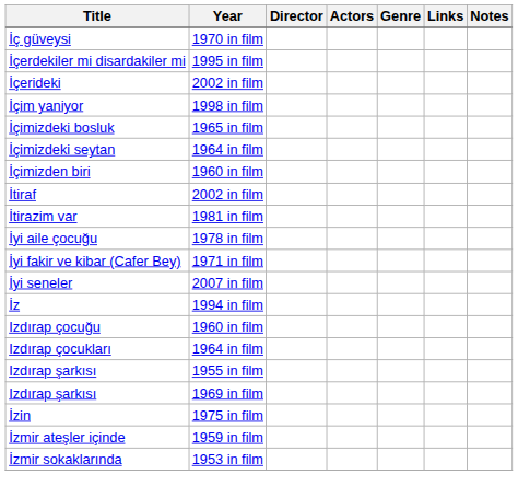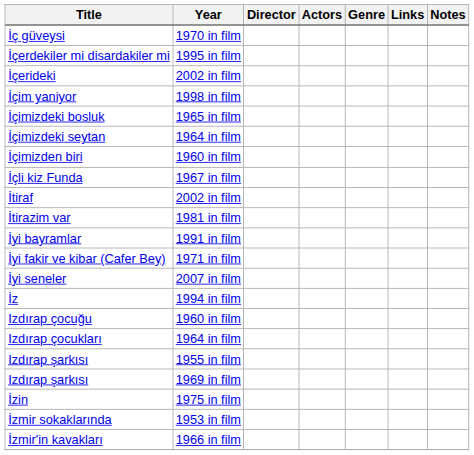 <table class="sortable wikitable" align=left border=1 cellpadding=6 cellspacing=0 style="margin: 0 0 0 1em; background: #ffffff; border: 1px #aaaaaa solid; border-collapse: collapse; text-align:left; font-size: 95%;">
 <tr style="text-align:center; background: #efefef; border-bottom:2px solid gray;">
 <th>Title</th>
 <th>Year</th>
 <th>Director</th>
 <th>Actors</th>
 <th>Genre</th>
 <th>Links</th>
 <th>Notes</th>
 </tr>
 <tr>
 <td><a href='#'>İç güveysi</a></td>
 <td><a href='#'>1970 in film</a></td>
 <td></td>
 <td></td>
 <td></td>
 <td></td>
 <td></td>
 </tr>
 <tr>
 <td><a href='#'>İçerdekiler mi disardakiler mi</a></td>
 <td><a href='#'>1995 in film</a></td>
 <td></td>
 <td></td>
 <td></td>
 <td></td>
 <td></td>
 </tr>
 <tr>
 <td><a href='#'>İçerideki</a></td>
 <td><a href='#'>2002 in film</a></td>
 <td></td>
 <td></td>
 <td></td>
 <td></td>
 <td></td>
 </tr>
 <tr>
 <td><a href='#'>İçim yaniyor</a></td>
 <td><a href='#'>1998 in film</a></td>
 <td></td>
 <td></td>
 <td></td>
 <td></td>
 <td></td>
 </tr>
 <tr>
 <td><a href='#'>İçimizdeki bosluk</a></td>
 <td><a href='#'>1965 in film</a></td>
 <td></td>
 <td></td>
 <td></td>
 <td></td>
 <td></td>
 </tr>
 <tr>
 <td><a href='#'>İçimizdeki seytan</a></td>
 <td><a href='#'>1964 in film</a></td>
 <td></td>
 <td></td>
 <td></td>
 <td></td>
 <td></td>
 </tr>
 <tr>
 <td><a href='#'>İçimizden biri</a></td>
 <td><a href='#'>1960 in film</a></td>
 <td></td>
 <td></td>
 <td></td>
 <td></td>
 <td></td>
 </tr>
 <tr>
+<td><a href='#'>İçli kiz Funda</a></td>
+<td><a href='#'>1967 in film</a></td>
+<td></td>
+<td></td>
+<td></td>
+<td></td>
+<td></td>
+</tr>
+<tr>
 <td><a href='#'>İtiraf</a></td>
 <td><a href='#'>2002 in film</a></td>
 <td></td>
 <td></td>
 <td></td>
 <td></td>
 <td></td>
 </tr>
 <tr>
 <td><a href='#'>İtirazim var</a></td>
 <td><a href='#'>1981 in film</a></td>
 <td></td>
 <td></td>
 <td></td>
 <td></td>
 <td></td>
 </tr>
 <tr>
-<td><a href='#'>İyi aile çocuğu</a></td>
-<td><a href='#'>1978 in film</a></td>
+<td><a href='#'>İyi bayramlar</a></td>
+<td><a href='#'>1991 in film</a></td>
 <td></td>
 <td></td>
 <td></td>
 <td></td>
 <td></td>
 </tr>
 <tr>
 <td><a href='#'>İyi fakir ve kibar (Cafer Bey)</a></td>
 <td><a href='#'>1971 in film</a></td>
 <td></td>
 <td></td>
 <td></td>
 <td></td>
 <td></td>
 </tr>
 <tr>
 <td><a href='#'>İyi seneler</a></td>
 <td><a href='#'>2007 in film</a></td>
 <td></td>
 <td></td>
 <td></td>
 <td></td>
 <td></td>
 </tr>
 <tr>
 <td><a href='#'>İz</a></td>
 <td><a href='#'>1994 in film</a></td>
 <td></td>
 <td></td>
 <td></td>
 <td></td>
 <td></td>
 </tr>
 <tr>
 <td><a href='#'>Izdırap çocuğu</a></td>
 <td><a href='#'>1960 in film</a></td>
 <td></td>
 <td></td>
 <td></td>
 <td></td>
 <td></td>
 </tr>
 <tr>
 <td><a href='#'>Izdırap çocukları</a></td>
 <td><a href='#'>1964 in film</a></td>
 <td></td>
 <td></td>
 <td></td>
 <td></td>
 <td></td>
 </tr>
 <tr>
 <td><a href='#'>Izdırap şarkısı</a></td>
 <td><a href='#'>1955 in film</a></td>
 <td></td>
 <td></td>
 <td></td>
 <td></td>
 <td></td>
 </tr>
 <tr>
 <td><a href='#'>Izdırap şarkısı</a></td>
 <td><a href='#'>1969 in film</a></td>
 <td></td>
 <td></td>
 <td></td>
 <td></td>
 <td></td>
 </tr>
 <tr>
 <td><a href='#'>İzin</a></td>
 <td><a href='#'>1975 in film</a></td>
 <td></td>
 <td></td>
 <td></td>
 <td></td>
 <td></td>
 </tr>
 <tr>
-<td><a href='#'>İzmir ateşler içinde</a></td>
-<td><a href='#'>1959 in film</a></td>
-<td></td>
-<td></td>
-<td></td>
-<td></td>
-<td></td>
-</tr>
-<tr>
 <td><a href='#'>İzmir sokaklarında</a></td>
 <td><a href='#'>1953 in film</a></td>
 <td></td>
 <td></td>
 <td></td>
 <td></td>
 <td></td>
 </tr>
 <tr>
+<td><a href='#'>İzmir'in kavakları</a></td>
+<td><a href='#'>1966 in film</a></td>
+<td></td>
+<td></td>
+<td></td>
+<td></td>
+<td></td>
+</tr>
+<tr>
 </tr>
 </table>
